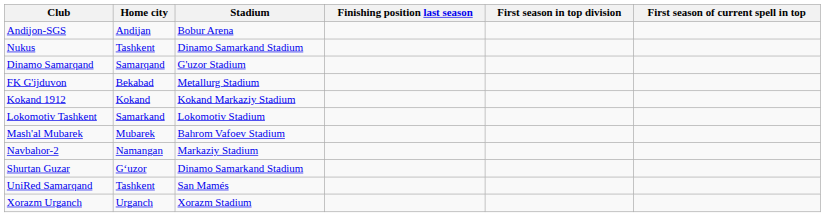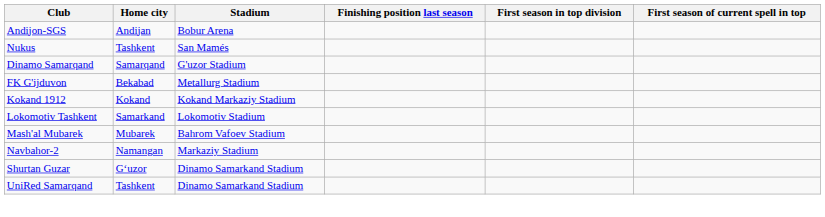 <table class="wikitable sortable col1left col2left col3left col4center col5center col6center" style="width: 95%; font-size: 100%;">
 <tr>
 <th>Club</th>
 <th>Home city</th>
 <th>Stadium</th>
 <th>Finishing position <a href='#'>last season</a></th>
 <th>First season in top division</th>
 <th>First season of current spell in top</th>
 </tr>
 <tr>
 <td><a href='#'>Andijon-SGS</a></td>
 <td><a href='#'>Andijan</a></td>
 <td><a href='#'>Bobur Arena</a></td>
 <td> </td>
 <td> </td>
 <td> </td>
 </tr>
 <tr>
 <td><a href='#'>Nukus</a></td>
 <td><a href='#'>Tashkent</a></td>
-<td><a href='#'>Dinamo Samarkand Stadium</a></td>
+<td><a href='#'>San Mamés</a></td>
 <td> </td>
 <td> </td>
 <td> </td>
 </tr>
 <tr>
 <td><a href='#'>Dinamo Samarqand</a></td>
 <td><a href='#'>Samarqand</a></td>
 <td><a href='#'>G'uzor Stadium</a></td>
 <td> </td>
 <td> </td>
 <td> </td>
 </tr>
 <tr>
 <td><a href='#'>FK G'ijduvon</a></td>
 <td><a href='#'>Bekabad</a></td>
 <td><a href='#'>Metallurg Stadium</a></td>
 <td> </td>
 <td> </td>
 <td> </td>
 </tr>
 <tr>
 <td><a href='#'>Kokand 1912</a></td>
 <td><a href='#'>Kokand</a></td>
 <td><a href='#'>Kokand Markaziy Stadium</a></td>
 <td> </td>
 <td> </td>
 <td> </td>
 </tr>
 <tr>
 <td><a href='#'>Lokomotiv Tashkent</a></td>
 <td><a href='#'>Samarkand</a></td>
 <td><a href='#'>Lokomotiv Stadium</a></td>
 <td> </td>
 <td> </td>
 <td> </td>
 </tr>
 <tr>
 <td><a href='#'>Mash'al Mubarek</a></td>
 <td><a href='#'>Mubarek</a></td>
 <td><a href='#'>Bahrom Vafoev Stadium</a></td>
 <td> </td>
 <td> </td>
 <td> </td>
 </tr>
 <tr>
 <td><a href='#'>Navbahor-2</a></td>
 <td><a href='#'>Namangan</a></td>
 <td><a href='#'>Markaziy Stadium</a></td>
 <td> </td>
 <td> </td>
 <td> </td>
 </tr>
 <tr>
 <td><a href='#'>Shurtan Guzar</a></td>
 <td><a href='#'>Gʻuzor</a></td>
 <td><a href='#'>Dinamo Samarkand Stadium</a></td>
 <td> </td>
 <td> </td>
 <td> </td>
 </tr>
 <tr>
 <td><a href='#'>UniRed Samarqand</a></td>
 <td><a href='#'>Tashkent</a></td>
-<td><a href='#'>San Mamés</a></td>
-<td> </td>
-<td> </td>
-</tr>
-<tr>
-<td><a href='#'>Xorazm Urganch</a></td>
-<td><a href='#'>Urganch</a></td>
-<td><a href='#'>Xorazm Stadium</a></td>
-<td> </td>
+<td><a href='#'>Dinamo Samarkand Stadium</a></td>
 <td> </td>
 <td> </td>
 </tr>
 </table>
